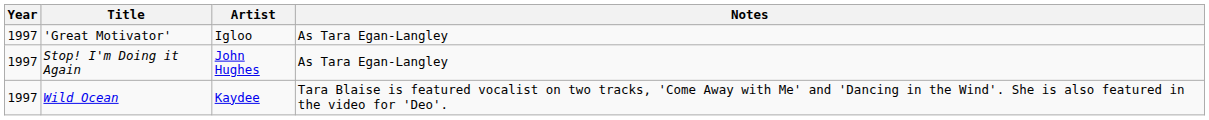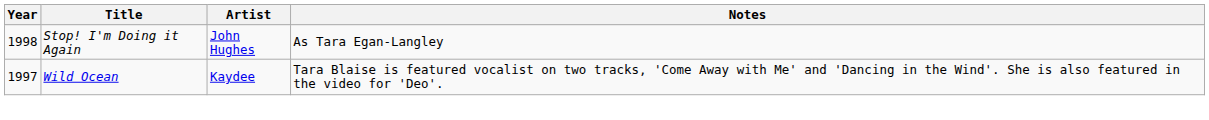 <table class='wikitable'>
 <tr bgcolor='#CCCCCC'>
 <th>Year</th>
 <th>Title</th>
 <th>Artist</th>
 <th>Notes</th>
 </tr>
 <tr>
-<td>1997</td>
-<td>'Great Motivator'</td>
-<td>Igloo</td>
-<td>As Tara Egan-Langley</td>
-</tr>
-<tr>
-<td>1997</td>
+<td>1998</td>
 <td><em>Stop! I'm Doing it Again</em></td>
 <td><a href='#'>John Hughes</a></td>
 <td>As Tara Egan-Langley</td>
 </tr>
 <tr>
 <td>1997</td>
 <td><em><a href='#'>Wild Ocean</a></em></td>
 <td><a href='#'>Kaydee</a></td>
 <td>Tara Blaise is featured vocalist on two tracks, 'Come Away with Me' and 'Dancing in the Wind'. She is also featured in the video for 'Deo'.</td>
 </tr>
 </table>
